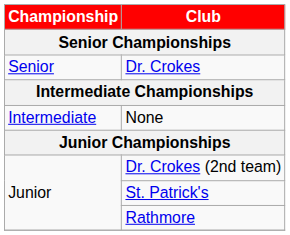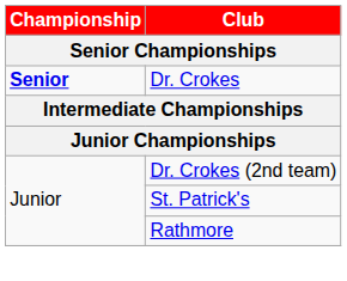 <table class="wikitable sortable">
 <tr>
 <th style="background:red;color:white">Championship</th>
 <th style="background:red;color:white">Club</th>
 </tr>
 <tr>
 <th colspan="2">Senior Championships</th>
 </tr>
 <tr>
-<td><a href='#'>Senior</a></td>
+<td><strong><a href='#'>Senior</a></strong></td>
 <td><a href='#'>Dr. Crokes</a></td>
 </tr>
 <tr>
 <th colspan="2">Intermediate Championships</th>
-</tr>
-<tr>
-<td><a href='#'>Intermediate</a></td>
-<td>None</td>
 </tr>
 <tr>
 <th colspan="2">Junior Championships</th>
 </tr>
 <tr>
 <td rowspan="3">Junior</td>
 <td><a href='#'>Dr. Crokes</a> (2nd team)</td>
 </tr>
 <tr>
 <td><a href='#'>St. Patrick's</a></td>
 </tr>
 <tr>
 <td><a href='#'>Rathmore</a></td>
 </tr>
 <tr>
 </tr>
 </table>
